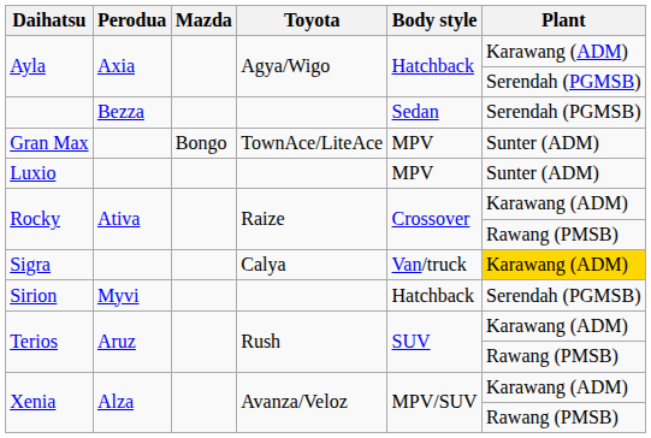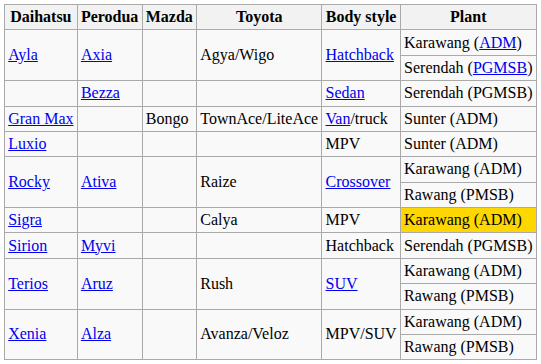 <table class="wikitable sortable">
 <tr>
 <th>Daihatsu</th>
 <th>Perodua</th>
 <th>Mazda</th>
 <th>Toyota</th>
 <th>Body style</th>
 <th>Plant</th>
 </tr>
 <tr>
 <td rowspan="2"><a href='#'>Ayla</a></td>
 <td rowspan="2"><a href='#'>Axia</a></td>
 <td rowspan="2"></td>
 <td rowspan="2">Agya/Wigo</td>
 <td rowspan="2"><a href='#'>Hatchback</a></td>
 <td>Karawang (<a href='#'>ADM</a>)</td>
 </tr>
 <tr>
 <td>Serendah (<a href='#'>PGMSB</a>)</td>
 </tr>
 <tr>
 <td></td>
 <td><a href='#'>Bezza</a></td>
 <td></td>
 <td></td>
 <td><a href='#'>Sedan</a></td>
 <td>Serendah (PGMSB)</td>
 </tr>
 <tr>
 <td><a href='#'>Gran Max</a></td>
 <td></td>
 <td>Bongo</td>
 <td>TownAce/LiteAce</td>
-<td>MPV</td>
+<td><a href='#'>Van</a>/truck</td>
 <td>Sunter (ADM)</td>
 </tr>
 <tr>
 <td><a href='#'>Luxio</a></td>
 <td></td>
 <td></td>
 <td></td>
 <td>MPV</td>
 <td>Sunter (ADM)</td>
 </tr>
 <tr>
 <td rowspan="2"><a href='#'>Rocky</a></td>
 <td rowspan="2"><a href='#'>Ativa</a></td>
 <td rowspan="2"></td>
 <td rowspan="2">Raize</td>
 <td rowspan="2"><a href='#'>Crossover</a></td>
 <td>Karawang (ADM)</td>
 </tr>
 <tr>
 <td>Rawang (PMSB)</td>
 </tr>
 <tr>
 <td><a href='#'>Sigra</a></td>
 <td></td>
 <td></td>
 <td>Calya</td>
-<td><a href='#'>Van</a>/truck</td>
+<td>MPV</td>
 <td style="background: gold;">Karawang (ADM)</td>
 </tr>
 <tr>
 <td><a href='#'>Sirion</a></td>
 <td><a href='#'>Myvi</a></td>
 <td></td>
 <td></td>
 <td>Hatchback</td>
 <td>Serendah (PGMSB)</td>
 </tr>
 <tr>
 <td rowspan="2"><a href='#'>Terios</a></td>
 <td rowspan="2"><a href='#'>Aruz</a></td>
 <td rowspan="2"></td>
 <td rowspan="2">Rush</td>
 <td rowspan="2"><a href='#'>SUV</a></td>
 <td>Karawang (ADM)</td>
 </tr>
 <tr>
 <td>Rawang (PMSB)</td>
 </tr>
 <tr>
 <td rowspan="2"><a href='#'>Xenia</a></td>
 <td rowspan="2"><a href='#'>Alza</a></td>
 <td rowspan="2"></td>
 <td rowspan="2">Avanza/Veloz</td>
 <td rowspan="2">MPV/SUV</td>
 <td>Karawang (ADM)</td>
 </tr>
 <tr>
 <td>Rawang (PMSB)</td>
 </tr>
 </table>
